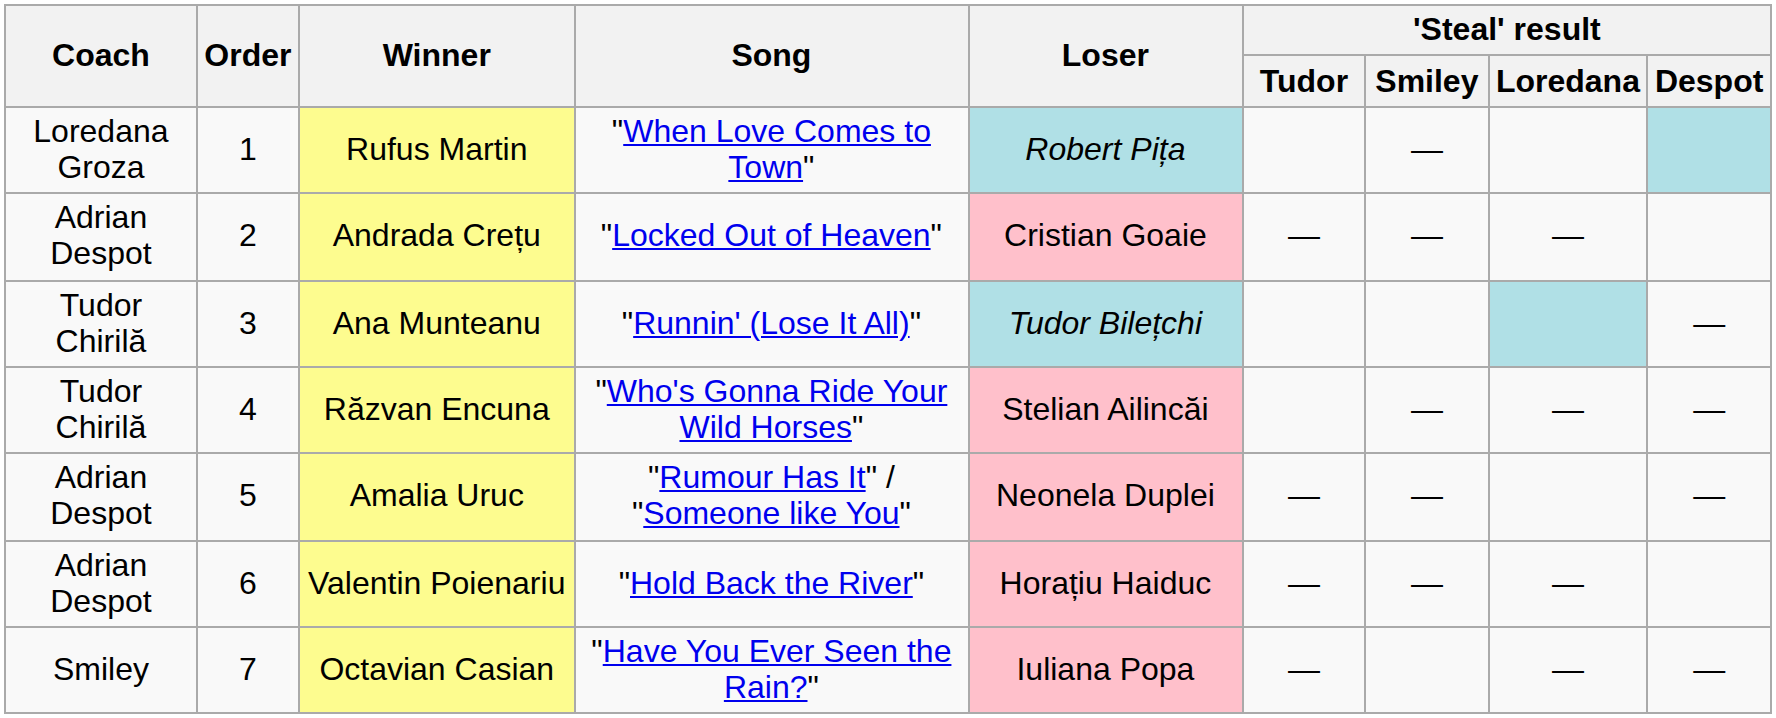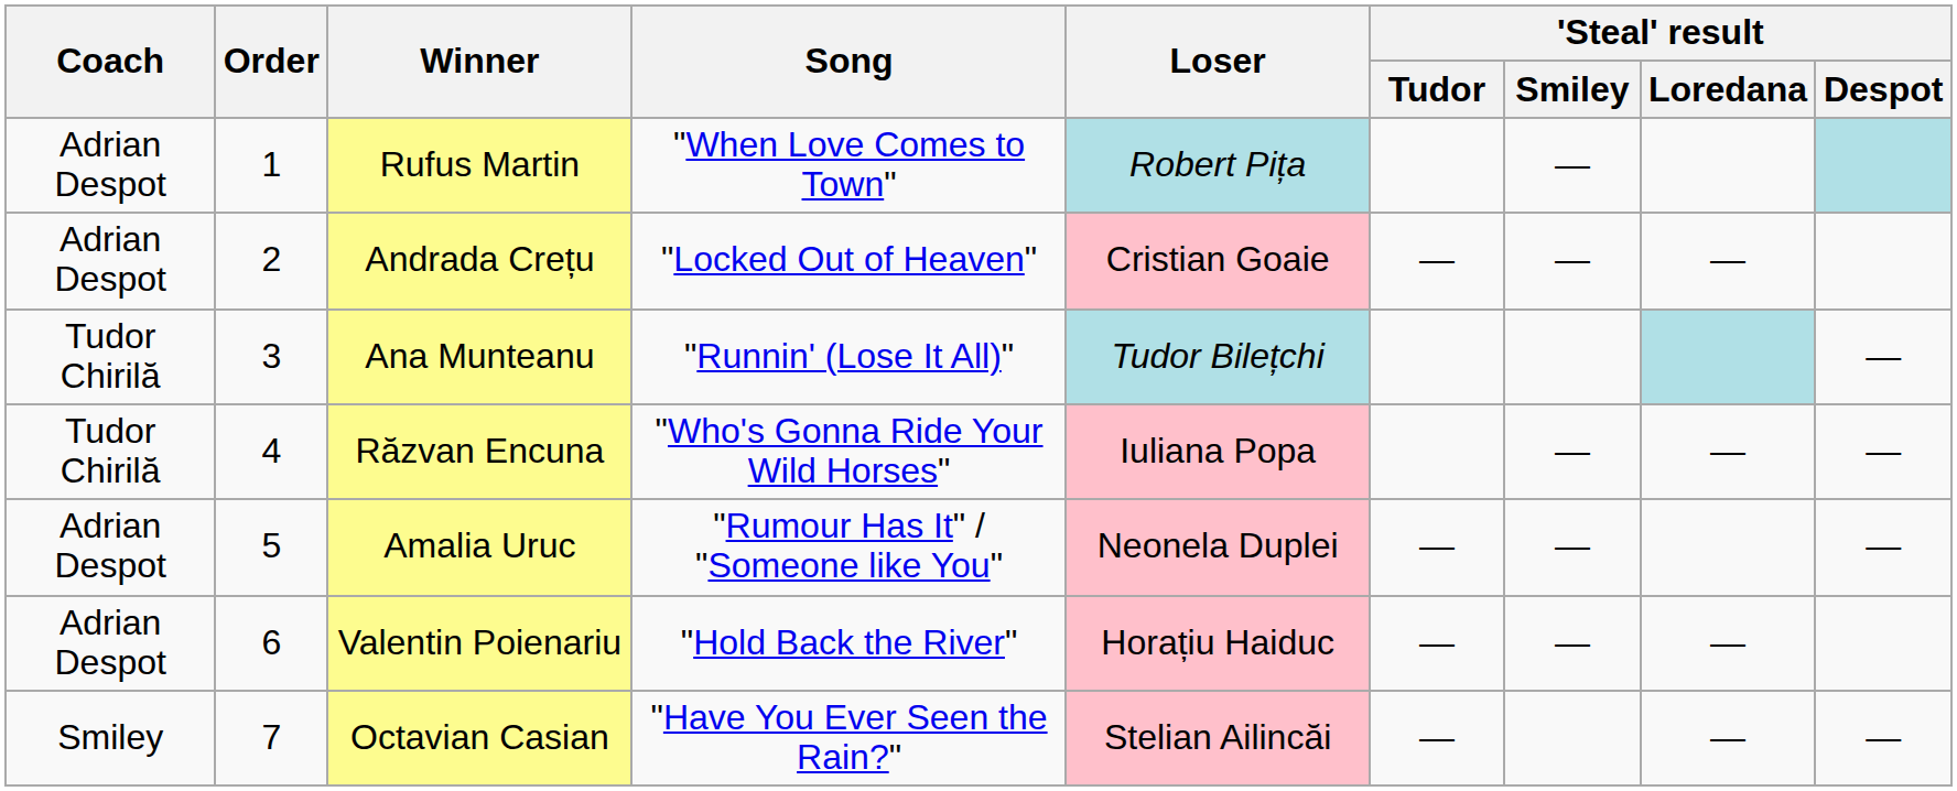 <table class="wikitable" style="text-align: center; width:100%;">
 <tr>
 <th rowspan="2" style="width:11%;">Coach</th>
 <th rowspan="2" style="width:05%;">Order</th>
 <th rowspan="2" style="width:16%;">Winner</th>
 <th rowspan="2" style="width:23%;">Song</th>
 <th rowspan="2" style="width:16%;">Loser</th>
 <th colspan="4" style="width:28%;">'Steal' result</th>
 </tr>
 <tr>
 <th style="width:07%;">Tudor</th>
 <th style="width:07%;">Smiley</th>
 <th style="width:07%;">Loredana</th>
 <th style="width:07%;">Despot</th>
 </tr>
 <tr>
-<td>Loredana Groza</td>
+<td>Adrian Despot</td>
 <td>1</td>
 <td bgcolor="#fdfc8f">Rufus Martin</td>
 <td>"<a href='#'>When Love Comes to Town</a>"</td>
 <td bgcolor="#b0e0e6"><em>Robert Pița</em></td>
 <td><strong></strong></td>
 <td>—</td>
 <td></td>
 <td bgcolor="#b0e0e6"><strong></strong></td>
 </tr>
 <tr>
 <td>Adrian Despot</td>
 <td>2</td>
 <td bgcolor="#fdfc8f">Andrada Crețu</td>
 <td>"<a href='#'>Locked Out of Heaven</a>"</td>
 <td bgcolor="pink">Cristian Goaie</td>
 <td>—</td>
 <td>—</td>
 <td>—</td>
 <td></td>
 </tr>
 <tr>
 <td>Tudor Chirilă</td>
 <td>3</td>
 <td bgcolor="#fdfc8f">Ana Munteanu</td>
 <td>"<a href='#'>Runnin' (Lose It All)</a>"</td>
 <td bgcolor="#b0e0e6"><em>Tudor Bilețchi</em></td>
 <td><strong></strong></td>
 <td></td>
 <td bgcolor="#b0e0e6"><strong></strong></td>
 <td>—</td>
 </tr>
 <tr>
 <td>Tudor Chirilă</td>
 <td>4</td>
 <td bgcolor="#fdfc8f">Răzvan Encuna</td>
 <td>"<a href='#'>Who's Gonna Ride Your Wild Horses</a>"</td>
-<td bgcolor="pink">Stelian Ailincăi</td>
+<td bgcolor="pink">Iuliana Popa</td>
 <td></td>
 <td>—</td>
 <td>—</td>
 <td>—</td>
 </tr>
 <tr>
 <td>Adrian Despot</td>
 <td>5</td>
 <td bgcolor="#fdfc8f">Amalia Uruc</td>
 <td>"<a href='#'>Rumour Has It</a>" / "<a href='#'>Someone like You</a>"</td>
 <td bgcolor="pink">Neonela Duplei</td>
 <td>—</td>
 <td>—</td>
 <td></td>
 <td>—</td>
 </tr>
 <tr>
 <td>Adrian Despot</td>
 <td>6</td>
 <td bgcolor="#fdfc8f">Valentin Poienariu</td>
 <td>"<a href='#'>Hold Back the River</a>"</td>
 <td bgcolor="pink">Horațiu Haiduc</td>
 <td>—</td>
 <td>—</td>
 <td>—</td>
 <td></td>
 </tr>
 <tr>
 <td>Smiley</td>
 <td>7</td>
 <td bgcolor="#fdfc8f">Octavian Casian</td>
 <td>"<a href='#'>Have You Ever Seen the Rain?</a>"</td>
-<td bgcolor="pink">Iuliana Popa</td>
+<td bgcolor="pink">Stelian Ailincăi</td>
 <td>—</td>
 <td></td>
 <td>—</td>
 <td>—</td>
 </tr>
 <tr>
 </tr>
 </table>
